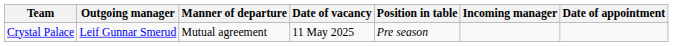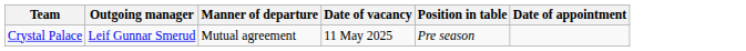 <table class="wikitable sortable">
 <tr>
 <th>Team</th>
 <th>Outgoing manager</th>
 <th>Manner of departure</th>
 <th>Date of vacancy</th>
 <th>Position in table</th>
-<th>Incoming manager</th>
 <th>Date of appointment</th>
 </tr>
 <tr>
 <td><a href='#'>Crystal Palace</a></td>
 <td> <a href='#'>Leif Gunnar Smerud</a></td>
 <td>Mutual agreement</td>
 <td>11 May 2025</td>
 <td><em>Pre season</em></td>
 <td></td>
-<td></td>
 </tr>
 </table>
